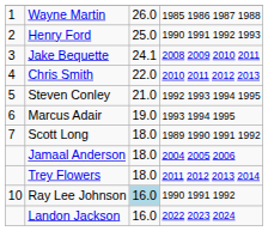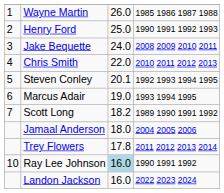 <table class="wikitable">
 <tr>
 </tr>
 <tr>
 <td>1</td>
 <td><a href='#'>Wayne Martin</a></td>
 <td>26.0</td>
 <td style="font-size:80%;">1985 1986 1987 1988</td>
 </tr>
 <tr>
 <td>2</td>
 <td><a href='#'>Henry Ford</a></td>
 <td>25.0</td>
 <td style="font-size:80%;">1990 1991 1992 1993</td>
 </tr>
 <tr>
 <td>3</td>
 <td><a href='#'>Jake Bequette</a></td>
-<td>24.1</td>
+<td>24.0</td>
 <td style="font-size:80%;"><a href='#'>2008</a> <a href='#'>2009</a> <a href='#'>2010</a> <a href='#'>2011</a></td>
 </tr>
 <tr>
 <td>4</td>
 <td><a href='#'>Chris Smith</a></td>
 <td>22.0</td>
 <td style="font-size:80%;"><a href='#'>2010</a> <a href='#'>2011</a> <a href='#'>2012</a> <a href='#'>2013</a></td>
 </tr>
 <tr>
 <td>5</td>
 <td>Steven Conley</td>
-<td>21.0</td>
+<td>20.1</td>
 <td style="font-size:80%;">1992 1993 1994 1995</td>
 </tr>
 <tr>
 <td>6</td>
 <td>Marcus Adair</td>
 <td>19.0</td>
 <td style="font-size:80%;">1993 1994 1995</td>
 </tr>
 <tr>
 <td>7</td>
 <td>Scott Long</td>
-<td>18.0</td>
+<td>18.2</td>
 <td style="font-size:80%;">1989 1990 1991 1992</td>
 </tr>
 <tr>
 <td></td>
 <td><a href='#'>Jamaal Anderson</a></td>
 <td>18.0</td>
 <td style="font-size:80%;"><a href='#'>2004</a> <a href='#'>2005</a> <a href='#'>2006</a></td>
 </tr>
 <tr>
 <td></td>
 <td><a href='#'>Trey Flowers</a></td>
-<td>18.0</td>
+<td>17.8</td>
 <td style="font-size:80%;"><a href='#'>2011</a> <a href='#'>2012</a> <a href='#'>2013</a> <a href='#'>2014</a></td>
 </tr>
 <tr>
 <td>10</td>
 <td>Ray Lee Johnson</td>
 <td style="background: lightblue;">16.0</td>
 <td style="font-size:80%;">1990 1991 1992</td>
 </tr>
 <tr>
 <td></td>
 <td><a href='#'>Landon Jackson</a></td>
 <td>16.0</td>
 <td style="font-size:80%;"><a href='#'>2022</a> <a href='#'>2023</a> <a href='#'>2024</a></td>
 </tr>
 </table>
